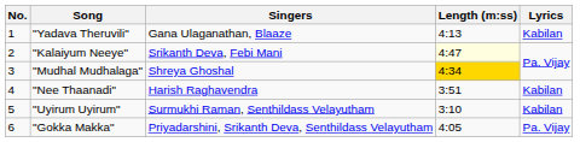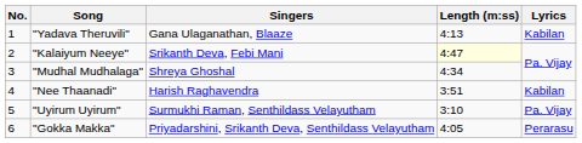 <table class="wikitable" style="font-size:95%;">
 <tr>
 <th>No.</th>
 <th>Song</th>
 <th>Singers</th>
 <th>Length (m:ss)</th>
 <th>Lyrics</th>
 </tr>
 <tr>
 <td>1</td>
 <td>"Yadava Theruvili"</td>
 <td>Gana Ulaganathan, <a href='#'>Blaaze</a></td>
 <td>4:13</td>
 <td><a href='#'>Kabilan</a></td>
 </tr>
 <tr>
 <td>2</td>
 <td>"Kalaiyum Neeye"</td>
 <td><a href='#'>Srikanth Deva</a>, <a href='#'>Febi Mani</a></td>
 <td style="background: lightyellow;">4:47</td>
 <td rowspan=2><a href='#'>Pa. Vijay</a></td>
 </tr>
 <tr>
 <td>3</td>
 <td>"Mudhal Mudhalaga"</td>
 <td><a href='#'>Shreya Ghoshal</a></td>
-<td style="background: gold;">4:34</td>
+<td>4:34</td>
 </tr>
 <tr>
 <td>4</td>
 <td>"Nee Thaanadi"</td>
 <td><a href='#'>Harish Raghavendra</a></td>
 <td>3:51</td>
 <td><a href='#'>Kabilan</a></td>
 </tr>
 <tr>
 <td>5</td>
 <td>"Uyirum Uyirum"</td>
 <td><a href='#'>Surmukhi Raman</a>, <a href='#'>Senthildass Velayutham</a></td>
 <td>3:10</td>
-<td><a href='#'>Kabilan</a></td>
+<td><a href='#'>Pa. Vijay</a></td>
 </tr>
 <tr>
 <td>6</td>
 <td>"Gokka Makka"</td>
 <td><a href='#'>Priyadarshini</a>, <a href='#'>Srikanth Deva</a>, <a href='#'>Senthildass Velayutham</a></td>
 <td>4:05</td>
-<td><a href='#'>Pa. Vijay</a></td>
+<td><a href='#'>Perarasu</a></td>
 </tr>
 </table>
